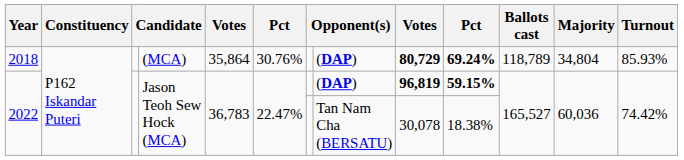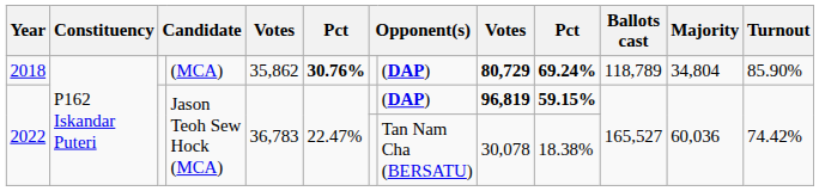 <table class="wikitable" style="margin:0.5em ; font-size:95%">
 <tr>
 <th>Year</th>
 <th>Constituency</th>
 <th colspan=2>Candidate</th>
 <th>Votes</th>
 <th>Pct</th>
 <th colspan=2>Opponent(s)</th>
 <th>Votes</th>
 <th>Pct</th>
 <th>Ballots cast</th>
 <th>Majority</th>
 <th>Turnout</th>
 </tr>
 <tr>
 <td><a href='#'>2018</a></td>
 <td rowspan=3>P162 <a href='#'>Iskandar Puteri</a></td>
 <td></td>
 <td> (<a href='#'>MCA</a>)</td>
-<td align=right>35,864</td>
-<td>30.76%</td>
+<td align=right>35,862</td>
+<td><strong>30.76%</strong></td>
 <td></td>
 <td> (<a href='#'><strong>DAP</strong></a>)</td>
 <td align=right><strong>80,729</strong></td>
 <td><strong>69.24%</strong></td>
 <td>118,789</td>
 <td>34,804</td>
-<td>85.93%</td>
+<td>85.90%</td>
 </tr>
 <tr>
 <td rowspan=2><a href='#'>2022</a></td>
 <td rowspan=2 ></td>
 <td rowspan=2>Jason Teoh Sew Hock (<a href='#'>MCA</a>)</td>
 <td rowspan=2 align=right>36,783</td>
 <td rowspan=2>22.47%</td>
 <td></td>
 <td> (<a href='#'><strong>DAP</strong></a>)</td>
 <td align=right><strong>96,819</strong></td>
 <td><strong>59.15%</strong></td>
 <td rowspan="2">165,527</td>
 <td rowspan="2">60,036</td>
 <td rowspan="2">74.42%</td>
 </tr>
 <tr>
 <td bgcolor=></td>
 <td>Tan Nam Cha (<a href='#'>BERSATU</a>)</td>
 <td align=right>30,078</td>
 <td>18.38%</td>
 </tr>
 </table>
